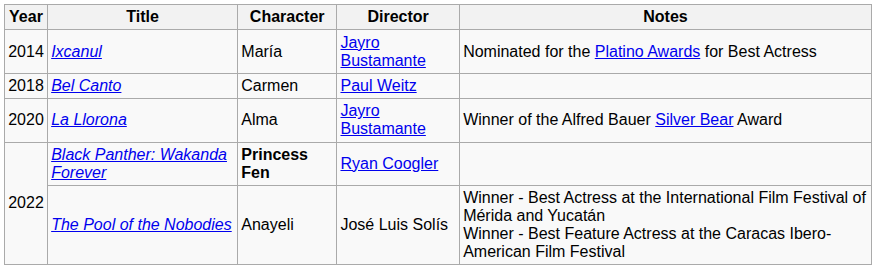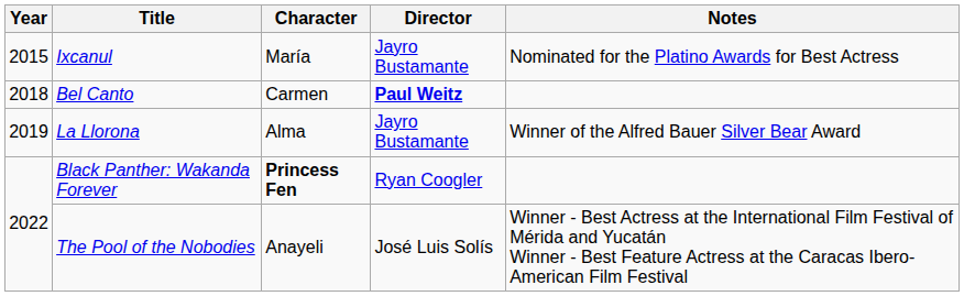 <table class="wikitable">
 <tr>
 <th>Year</th>
 <th>Title</th>
 <th>Character</th>
 <th>Director</th>
 <th>Notes</th>
 </tr>
 <tr>
-<td>2014</td>
+<td>2015</td>
 <td><em><a href='#'>Ixcanul</a></em></td>
 <td>María</td>
 <td><a href='#'>Jayro Bustamante</a></td>
 <td>Nominated for the <a href='#'>Platino Awards</a> for Best Actress</td>
 </tr>
 <tr>
 <td>2018</td>
 <td><a href='#'><em>Bel Canto</em></a></td>
 <td>Carmen</td>
-<td><a href='#'>Paul Weitz</a></td>
+<td><strong><a href='#'>Paul Weitz</a></strong></td>
 <td></td>
 </tr>
 <tr>
-<td>2020</td>
+<td>2019</td>
 <td><a href='#'><em>La Llorona</em></a></td>
 <td>Alma</td>
 <td><a href='#'>Jayro Bustamante</a></td>
 <td>Winner of the Alfred Bauer <a href='#'>Silver Bear</a> Award</td>
 </tr>
 <tr>
 <td rowspan="2">2022</td>
 <td><em><a href='#'>Black Panther: Wakanda Forever</a></em></td>
 <td><strong>Princess Fen</strong></td>
 <td><a href='#'>Ryan Coogler</a></td>
 <td></td>
 </tr>
 <tr>
 <td><em><a href='#'>The Pool of the Nobodies</a></em></td>
 <td>Anayeli</td>
 <td>José Luis Solís</td>
 <td>Winner - Best Actress at the International Film Festival of Mérida and Yucatán<br>Winner - Best Feature Actress at the Caracas Ibero-American Film Festival</td>
 </tr>
 </table>
